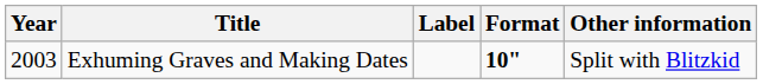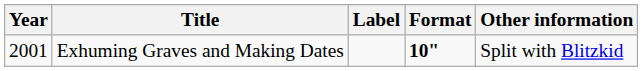 <table class="wikitable">
 <tr>
 <th>Year</th>
 <th>Title</th>
 <th>Label</th>
 <th>Format</th>
 <th>Other information</th>
 </tr>
 <tr>
-<td>2003</td>
+<td>2001</td>
 <td>Exhuming Graves and Making Dates</td>
 <td></td>
 <td><strong>10"</strong></td>
 <td>Split with <a href='#'>Blitzkid</a></td>
 </tr>
 </table>
